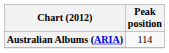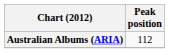 <table class="wikitable sortable plainrowheaders" style="text-align:center;">
 <tr>
 <th scope="col">Chart (2012)</th>
 <th scope="col">Peak<br> position</th>
 </tr>
 <tr>
 <th scope="row">Australian Albums (<a href='#'>ARIA</a>)</th>
-<td>114</td>
+<td>112</td>
 </tr>
 <tr>
 </tr>
 <tr>
 </tr>
 <tr>
 </tr>
 <tr>
 </tr>
 <tr>
 </tr>
 <tr>
 </tr>
 <tr>
 </tr>
 <tr>
 </tr>
 <tr>
 </tr>
 <tr>
 </tr>
 <tr>
 </tr>
 </table>
